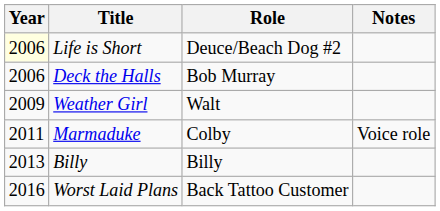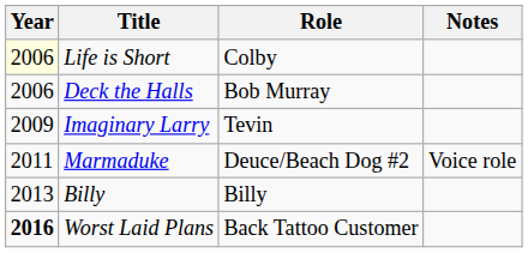 <table class="wikitable">
 <tr>
 <th>Year</th>
 <th>Title</th>
 <th>Role</th>
 <th class="unsortable">Notes</th>
 </tr>
 <tr>
 <td style="background: lightyellow;">2006</td>
 <td><em>Life is Short</em></td>
-<td>Deuce/Beach Dog #2</td>
+<td>Colby</td>
 <td></td>
 </tr>
 <tr>
 <td>2006</td>
 <td><em><a href='#'>Deck the Halls</a></em></td>
 <td>Bob Murray</td>
 <td></td>
 </tr>
 <tr>
 <td>2009</td>
-<td><em><a href='#'>Weather Girl</a></em></td>
-<td>Walt</td>
+<td><em><a href='#'>Imaginary Larry</a></em></td>
+<td>Tevin</td>
 <td></td>
 </tr>
 <tr>
 <td>2011</td>
 <td><em><a href='#'>Marmaduke</a></em></td>
-<td>Colby</td>
+<td>Deuce/Beach Dog #2</td>
 <td>Voice role</td>
 </tr>
 <tr>
 <td>2013</td>
 <td><em>Billy</em></td>
 <td>Billy</td>
 <td></td>
 </tr>
 <tr>
-<td>2016</td>
+<td><strong>2016</strong></td>
 <td><em>Worst Laid Plans</em></td>
 <td>Back Tattoo Customer</td>
 <td></td>
 </tr>
 </table>
